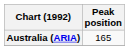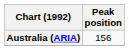 <table class="wikitable sortable plainrowheaders" style="text-align:center;">
 <tr>
 <th>Chart (1992)</th>
 <th>Peak<br>position</th>
 </tr>
 <tr>
 <th scope="row">Australia (<a href='#'>ARIA</a>)</th>
-<td>165</td>
+<td>156</td>
 </tr>
 <tr>
 </tr>
 <tr>
 </tr>
 <tr>
 </tr>
 </table>
